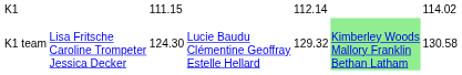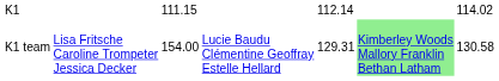 <table>
 <tr>
 <td>K1</td>
 <td></td>
 <td>111.15</td>
 <td></td>
 <td>112.14</td>
 <td></td>
 <td>114.02</td>
 </tr>
 <tr>
 <td>K1 team</td>
 <td><br><a href='#'>Lisa Fritsche</a><br><a href='#'>Caroline Trompeter</a><br><a href='#'>Jessica Decker</a></td>
-<td>124.30</td>
+<td>154.00</td>
 <td><br><a href='#'>Lucie Baudu</a><br><a href='#'>Clémentine Geoffray</a><br><a href='#'>Estelle Hellard</a></td>
-<td>129.32</td>
+<td>129.31</td>
 <td style="background: lightgreen;"><br><a href='#'>Kimberley Woods</a><br><a href='#'>Mallory Franklin</a><br><a href='#'>Bethan Latham</a></td>
 <td>130.58</td>
 </tr>
 </table>
